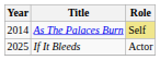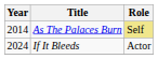 <table class="wikitable">
 <tr>
 <th>Year</th>
 <th>Title</th>
 <th>Role</th>
 </tr>
 <tr>
 <td>2014</td>
 <td><em><a href='#'>As The Palaces Burn</a></em></td>
 <td style="background: khaki;">Self</td>
 </tr>
 <tr>
-<td>2025</td>
+<td>2024</td>
 <td><em>If It Bleeds</em></td>
 <td>Actor</td>
 </tr>
 <tr>
 </tr>
 </table>
